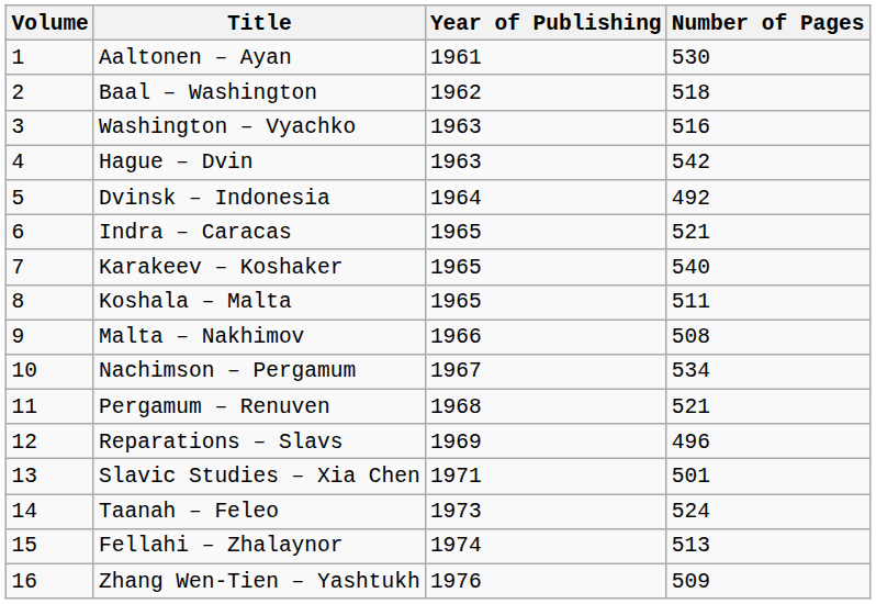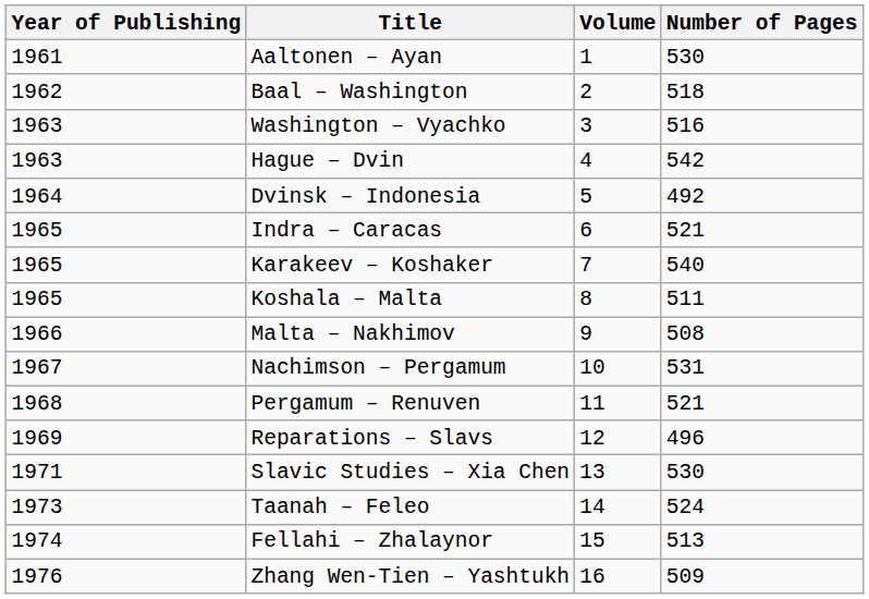 <table class="wikitable" style="margin:1em auto;">
 <tr>
+<th>Year of Publishing</th>
+<th>Title</th>
 <th>Volume</th>
-<th>Title</th>
-<th>Year of Publishing</th>
 <th>Number of Pages</th>
 </tr>
 <tr>
+<td>1961</td>
+<td>Aaltonen – Ayan</td>
 <td>1</td>
-<td>Aaltonen – Ayan</td>
-<td>1961</td>
 <td>530</td>
 </tr>
 <tr>
+<td>1962</td>
+<td>Baal – Washington</td>
 <td>2</td>
-<td>Baal – Washington</td>
-<td>1962</td>
 <td>518</td>
 </tr>
 <tr>
+<td>1963</td>
+<td>Washington – Vyachko</td>
 <td>3</td>
-<td>Washington – Vyachko</td>
-<td>1963</td>
 <td>516</td>
 </tr>
 <tr>
+<td>1963</td>
+<td>Hague – Dvin</td>
 <td>4</td>
-<td>Hague – Dvin</td>
-<td>1963</td>
 <td>542</td>
 </tr>
 <tr>
+<td>1964</td>
+<td>Dvinsk – Indonesia</td>
 <td>5</td>
-<td>Dvinsk – Indonesia</td>
-<td>1964</td>
 <td>492</td>
 </tr>
 <tr>
+<td>1965</td>
+<td>Indra – Caracas</td>
 <td>6</td>
-<td>Indra – Caracas</td>
-<td>1965</td>
 <td>521</td>
 </tr>
 <tr>
+<td>1965</td>
+<td>Karakeev – Koshaker</td>
 <td>7</td>
-<td>Karakeev – Koshaker</td>
-<td>1965</td>
 <td>540</td>
 </tr>
 <tr>
+<td>1965</td>
+<td>Koshala – Malta</td>
 <td>8</td>
-<td>Koshala – Malta</td>
-<td>1965</td>
 <td>511</td>
 </tr>
 <tr>
+<td>1966</td>
+<td>Malta – Nakhimov</td>
 <td>9</td>
-<td>Malta – Nakhimov</td>
-<td>1966</td>
 <td>508</td>
 </tr>
 <tr>
+<td>1967</td>
+<td>Nachimson – Pergamum</td>
 <td>10</td>
-<td>Nachimson – Pergamum</td>
-<td>1967</td>
-<td>534</td>
+<td>531</td>
 </tr>
 <tr>
+<td>1968</td>
+<td>Pergamum – Renuven</td>
 <td>11</td>
-<td>Pergamum – Renuven</td>
-<td>1968</td>
 <td>521</td>
 </tr>
 <tr>
+<td>1969</td>
+<td>Reparations – Slavs</td>
 <td>12</td>
-<td>Reparations – Slavs</td>
-<td>1969</td>
 <td>496</td>
 </tr>
 <tr>
+<td>1971</td>
+<td>Slavic Studies – Xia Chen</td>
 <td>13</td>
-<td>Slavic Studies – Xia Chen</td>
-<td>1971</td>
-<td>501</td>
+<td>530</td>
 </tr>
 <tr>
+<td>1973</td>
+<td>Taanah – Feleo</td>
 <td>14</td>
-<td>Taanah – Feleo</td>
-<td>1973</td>
 <td>524</td>
 </tr>
 <tr>
+<td>1974</td>
+<td>Fellahi – Zhalaynor</td>
 <td>15</td>
-<td>Fellahi – Zhalaynor</td>
-<td>1974</td>
 <td>513</td>
 </tr>
 <tr>
+<td>1976</td>
+<td>Zhang Wen-Tien – Yashtukh</td>
 <td>16</td>
-<td>Zhang Wen-Tien – Yashtukh</td>
-<td>1976</td>
 <td>509</td>
 </tr>
 </table>
